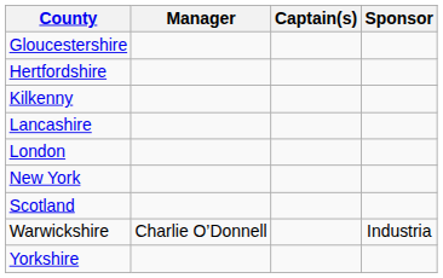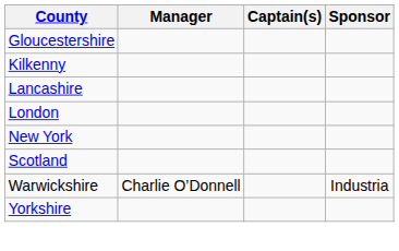 <table class="wikitable sortable" style="text-align:center">
 <tr>
 <th><a href='#'>County</a></th>
 <th>Manager</th>
 <th>Captain(s)</th>
 <th>Sponsor</th>
 </tr>
 <tr>
 <td style="text-align:left"> <a href='#'>Gloucestershire</a></td>
-<td></td>
-<td></td>
-<td></td>
-</tr>
-<tr>
-<td style="text-align:left"> <a href='#'>Hertfordshire</a></td>
 <td></td>
 <td></td>
 <td></td>
 </tr>
 <tr>
 <td style="text-align:left"> <a href='#'>Kilkenny</a></td>
 <td></td>
 <td></td>
 <td></td>
 </tr>
 <tr>
 <td style="text-align:left"> <a href='#'>Lancashire</a></td>
 <td></td>
 <td></td>
 <td></td>
 </tr>
 <tr>
 <td style="text-align:left"> <a href='#'>London</a></td>
 <td></td>
 <td></td>
 <td></td>
 </tr>
 <tr>
 <td style="text-align:left"> <a href='#'>New York</a></td>
 <td></td>
 <td></td>
 <td></td>
 </tr>
 <tr>
 <td style="text-align:left"> <a href='#'>Scotland</a></td>
 <td></td>
 <td></td>
 <td></td>
 </tr>
 <tr>
 <td style="text-align:left"> Warwickshire</td>
 <td>Charlie O’Donnell</td>
 <td></td>
 <td>Industria</td>
 </tr>
 <tr>
 <td style="text-align:left"> <a href='#'>Yorkshire</a></td>
 <td></td>
 <td></td>
 <td></td>
 </tr>
 </table>
